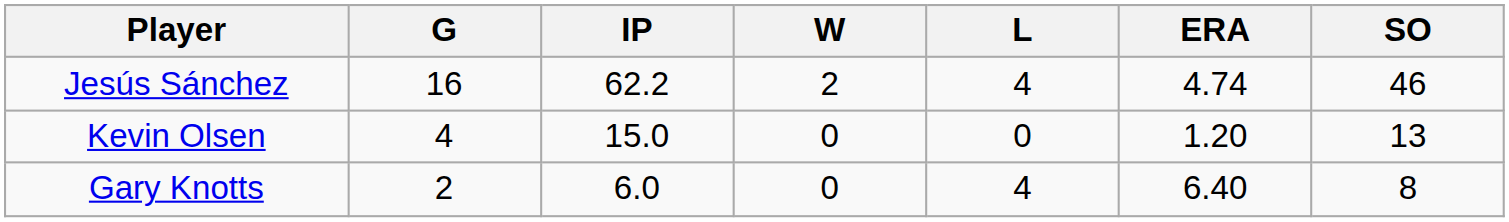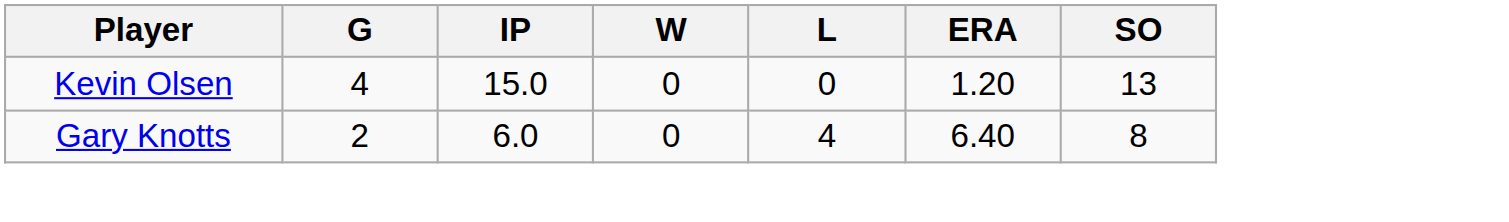 <table class="wikitable sortable">
 <tr>
 <th bgcolor="#DDDDFF" width="16%">Player</th>
 <th bgcolor="#DDDDFF" width="9%">G</th>
 <th bgcolor="#DDDDFF" width="9%">IP</th>
 <th bgcolor="#DDDDFF" width="9%">W</th>
 <th bgcolor="#DDDDFF" width="9%">L</th>
 <th bgcolor="#DDDDFF" width="9%">ERA</th>
 <th bgcolor="#DDDDFF" width="9%">SO</th>
-</tr>
-<tr align="center">
-<td><a href='#'>Jesús Sánchez</a></td>
-<td>16</td>
-<td>62.2</td>
-<td>2</td>
-<td>4</td>
-<td>4.74</td>
-<td>46</td>
 </tr>
 <tr align=center>
 <td><a href='#'>Kevin Olsen</a></td>
 <td>4</td>
 <td>15.0</td>
 <td>0</td>
 <td>0</td>
 <td>1.20</td>
 <td>13</td>
 </tr>
 <tr align=center>
 <td><a href='#'>Gary Knotts</a></td>
 <td>2</td>
 <td>6.0</td>
 <td>0</td>
 <td>4</td>
 <td>6.40</td>
 <td>8</td>
 </tr>
 </table>
